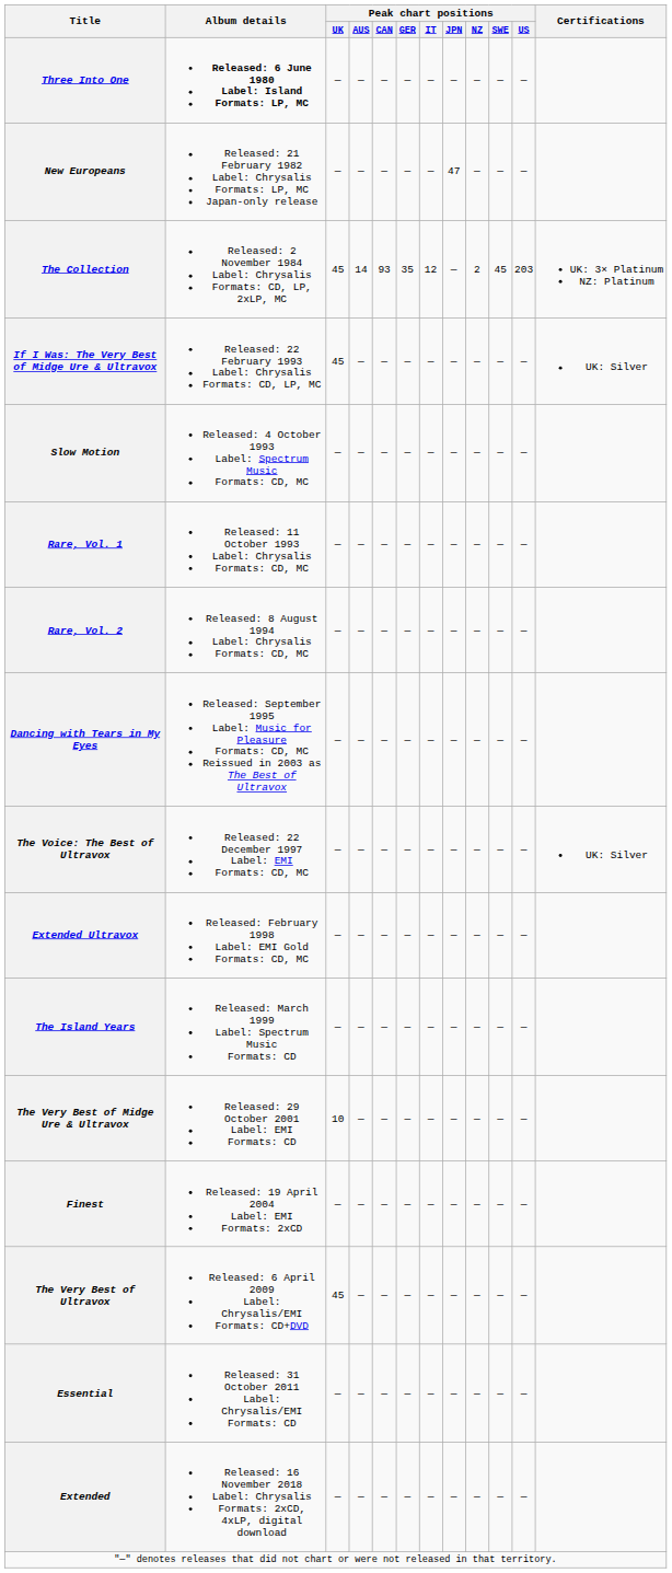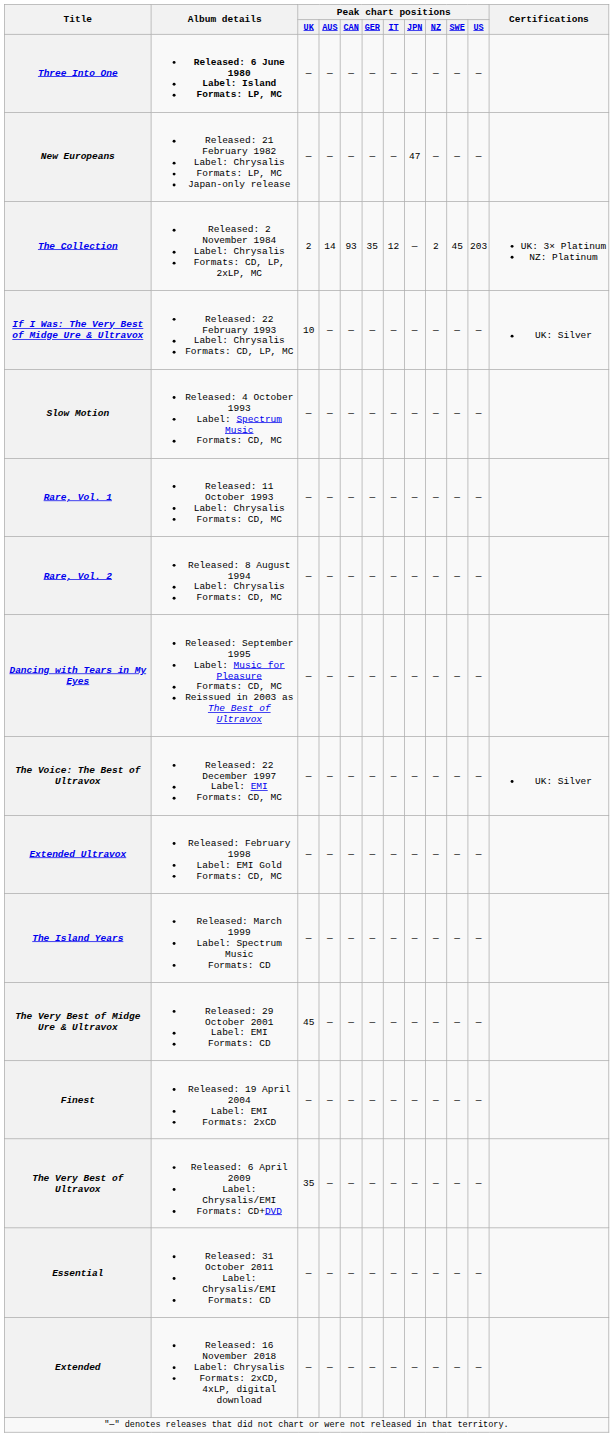 <table class="wikitable plainrowheaders" style="text-align:center;">
 <tr>
 <th rowspan="2" scope="col" style="width:15em;">Title</th>
 <th rowspan="2" scope="col" style="width:15em;">Album details</th>
 <th colspan="9">Peak chart positions</th>
 <th rowspan="2">Certifications</th>
 </tr>
 <tr>
 <th scope="col" style="width:2em;font-size:90%;"><a href='#'>UK</a><br></th>
 <th scope="col" style="width:2em;font-size:90%;"><a href='#'>AUS</a><br></th>
 <th scope="col" style="width:2em;font-size:90%;"><a href='#'>CAN</a><br></th>
 <th scope="col" style="width:2em;font-size:90%;"><a href='#'>GER</a><br></th>
 <th scope="col" style="width:2em;font-size:90%;"><a href='#'>IT</a><br></th>
 <th scope="col" style="width:2em;font-size:90%;"><a href='#'>JPN</a><br></th>
 <th scope="col" style="width:2em;font-size:90%;"><a href='#'>NZ</a><br></th>
 <th scope="col" style="width:2em;font-size:90%;"><a href='#'>SWE</a><br></th>
 <th scope="col" style="width:2em;font-size:90%;"><a href='#'>US</a><br></th>
 </tr>
 <tr>
 <th scope="row"><em><a href='#'>Three Into One</a></em></th>
 <td><strong><br><ul><li>Released: 6 June 1980</li><li>Label: Island</li><li>Formats: LP, MC</li></ul></strong></td>
 <td>—</td>
 <td>—</td>
 <td>—</td>
 <td>—</td>
 <td>—</td>
 <td>—</td>
 <td>—</td>
 <td>—</td>
 <td>—</td>
 <td></td>
 </tr>
 <tr>
 <th scope="row"><em>New Europeans</em></th>
 <td><br><ul><li>Released: 21 February 1982</li><li>Label: Chrysalis</li><li>Formats: LP, MC</li><li>Japan-only release</li></ul></td>
 <td>—</td>
 <td>—</td>
 <td>—</td>
 <td>—</td>
 <td>—</td>
 <td>47</td>
 <td>—</td>
 <td>—</td>
 <td>—</td>
 <td></td>
 </tr>
 <tr>
 <th scope="row"><em><a href='#'>The Collection</a></em></th>
 <td><br><ul><li>Released: 2 November 1984</li><li>Label: Chrysalis</li><li>Formats: CD, LP, 2xLP, MC</li></ul></td>
-<td>45</td>
+<td>2</td>
 <td>14</td>
 <td>93</td>
 <td>35</td>
 <td>12</td>
 <td>—</td>
 <td>2</td>
 <td>45</td>
 <td>203</td>
 <td><br><ul><li>UK: 3× Platinum</li><li>NZ: Platinum</li></ul></td>
 </tr>
 <tr>
 <th scope="row"><em><a href='#'>If I Was: The Very Best of Midge Ure & Ultravox</a></em></th>
 <td><br><ul><li>Released: 22 February 1993</li><li>Label: Chrysalis</li><li>Formats: CD, LP, MC</li></ul></td>
-<td>45</td>
+<td>10</td>
 <td>—</td>
 <td>—</td>
 <td>—</td>
 <td>—</td>
 <td>—</td>
 <td>—</td>
 <td>—</td>
 <td>—</td>
 <td><br><ul><li>UK: Silver</li></ul></td>
 </tr>
 <tr>
 <th scope="row"><em>Slow Motion</em></th>
 <td><br><ul><li>Released: 4 October 1993</li><li>Label: <a href='#'>Spectrum Music</a></li><li>Formats: CD, MC</li></ul></td>
 <td>—</td>
 <td>—</td>
 <td>—</td>
 <td>—</td>
 <td>—</td>
 <td>—</td>
 <td>—</td>
 <td>—</td>
 <td>—</td>
 <td></td>
 </tr>
 <tr>
 <th scope="row"><em><a href='#'>Rare, Vol. 1</a></em></th>
 <td><br><ul><li>Released: 11 October 1993</li><li>Label: Chrysalis</li><li>Formats: CD, MC</li></ul></td>
 <td>—</td>
 <td>—</td>
 <td>—</td>
 <td>—</td>
 <td>—</td>
 <td>—</td>
 <td>—</td>
 <td>—</td>
 <td>—</td>
 <td></td>
 </tr>
 <tr>
 <th scope="row"><em><a href='#'>Rare, Vol. 2</a></em></th>
 <td><br><ul><li>Released: 8 August 1994</li><li>Label: Chrysalis</li><li>Formats: CD, MC</li></ul></td>
 <td>—</td>
 <td>—</td>
 <td>—</td>
 <td>—</td>
 <td>—</td>
 <td>—</td>
 <td>—</td>
 <td>—</td>
 <td>—</td>
 <td></td>
 </tr>
 <tr>
 <th scope="row"><em><a href='#'>Dancing with Tears in My Eyes</a></em></th>
 <td><br><ul><li>Released: September 1995</li><li>Label: <a href='#'>Music for Pleasure</a></li><li>Formats: CD, MC</li><li>Reissued in 2003 as <em><a href='#'>The Best of Ultravox</a></em></li></ul></td>
 <td>—</td>
 <td>—</td>
 <td>—</td>
 <td>—</td>
 <td>—</td>
 <td>—</td>
 <td>—</td>
 <td>—</td>
 <td>—</td>
 <td></td>
 </tr>
 <tr>
 <th scope="row"><em>The Voice: The Best of Ultravox</em></th>
 <td><br><ul><li>Released: 22 December 1997</li><li>Label: <a href='#'>EMI</a></li><li>Formats: CD, MC</li></ul></td>
 <td>—</td>
 <td>—</td>
 <td>—</td>
 <td>—</td>
 <td>—</td>
 <td>—</td>
 <td>—</td>
 <td>—</td>
 <td>—</td>
 <td><br><ul><li>UK: Silver</li></ul></td>
 </tr>
 <tr>
 <th scope="row"><em><a href='#'>Extended Ultravox</a></em></th>
 <td><br><ul><li>Released: February 1998</li><li>Label: EMI Gold</li><li>Formats: CD, MC</li></ul></td>
 <td>—</td>
 <td>—</td>
 <td>—</td>
 <td>—</td>
 <td>—</td>
 <td>—</td>
 <td>—</td>
 <td>—</td>
 <td>—</td>
 <td></td>
 </tr>
 <tr>
 <th scope="row"><em><a href='#'>The Island Years</a></em></th>
 <td><br><ul><li>Released: March 1999</li><li>Label: Spectrum Music</li><li>Formats: CD</li></ul></td>
 <td>—</td>
 <td>—</td>
 <td>—</td>
 <td>—</td>
 <td>—</td>
 <td>—</td>
 <td>—</td>
 <td>—</td>
 <td>—</td>
 <td></td>
 </tr>
 <tr>
 <th scope="row"><em>The Very Best of Midge Ure & Ultravox</em></th>
 <td><br><ul><li>Released: 29 October 2001</li><li>Label: EMI</li><li>Formats: CD</li></ul></td>
-<td>10</td>
+<td>45</td>
 <td>—</td>
 <td>—</td>
 <td>—</td>
 <td>—</td>
 <td>—</td>
 <td>—</td>
 <td>—</td>
 <td>—</td>
 <td></td>
 </tr>
 <tr>
 <th scope="row"><em>Finest</em></th>
 <td><br><ul><li>Released: 19 April 2004</li><li>Label: EMI</li><li>Formats: 2xCD</li></ul></td>
 <td>—</td>
 <td>—</td>
 <td>—</td>
 <td>—</td>
 <td>—</td>
 <td>—</td>
 <td>—</td>
 <td>—</td>
 <td>—</td>
 <td></td>
 </tr>
 <tr>
 <th scope="row"><em>The Very Best of Ultravox</em></th>
 <td><br><ul><li>Released: 6 April 2009</li><li>Label: Chrysalis/EMI</li><li>Formats: CD+<a href='#'>DVD</a></li></ul></td>
-<td>45</td>
+<td>35</td>
 <td>—</td>
 <td>—</td>
 <td>—</td>
 <td>—</td>
 <td>—</td>
 <td>—</td>
 <td>—</td>
 <td>—</td>
 <td></td>
 </tr>
 <tr>
 <th scope="row"><em>Essential</em></th>
 <td><br><ul><li>Released: 31 October 2011</li><li>Label: Chrysalis/EMI</li><li>Formats: CD</li></ul></td>
 <td>—</td>
 <td>—</td>
 <td>—</td>
 <td>—</td>
 <td>—</td>
 <td>—</td>
 <td>—</td>
 <td>—</td>
 <td>—</td>
 <td></td>
 </tr>
 <tr>
 <th scope="row"><em>Extended</em></th>
 <td><br><ul><li>Released: 16 November 2018</li><li>Label: Chrysalis</li><li>Formats: 2xCD, 4xLP, digital download</li></ul></td>
 <td>—</td>
 <td>—</td>
 <td>—</td>
 <td>—</td>
 <td>—</td>
 <td>—</td>
 <td>—</td>
 <td>—</td>
 <td>—</td>
 <td></td>
 </tr>
 <tr>
 <td colspan="12" style="font-size:90%">"—" denotes releases that did not chart or were not released in that territory.</td>
 </tr>
 </table>
